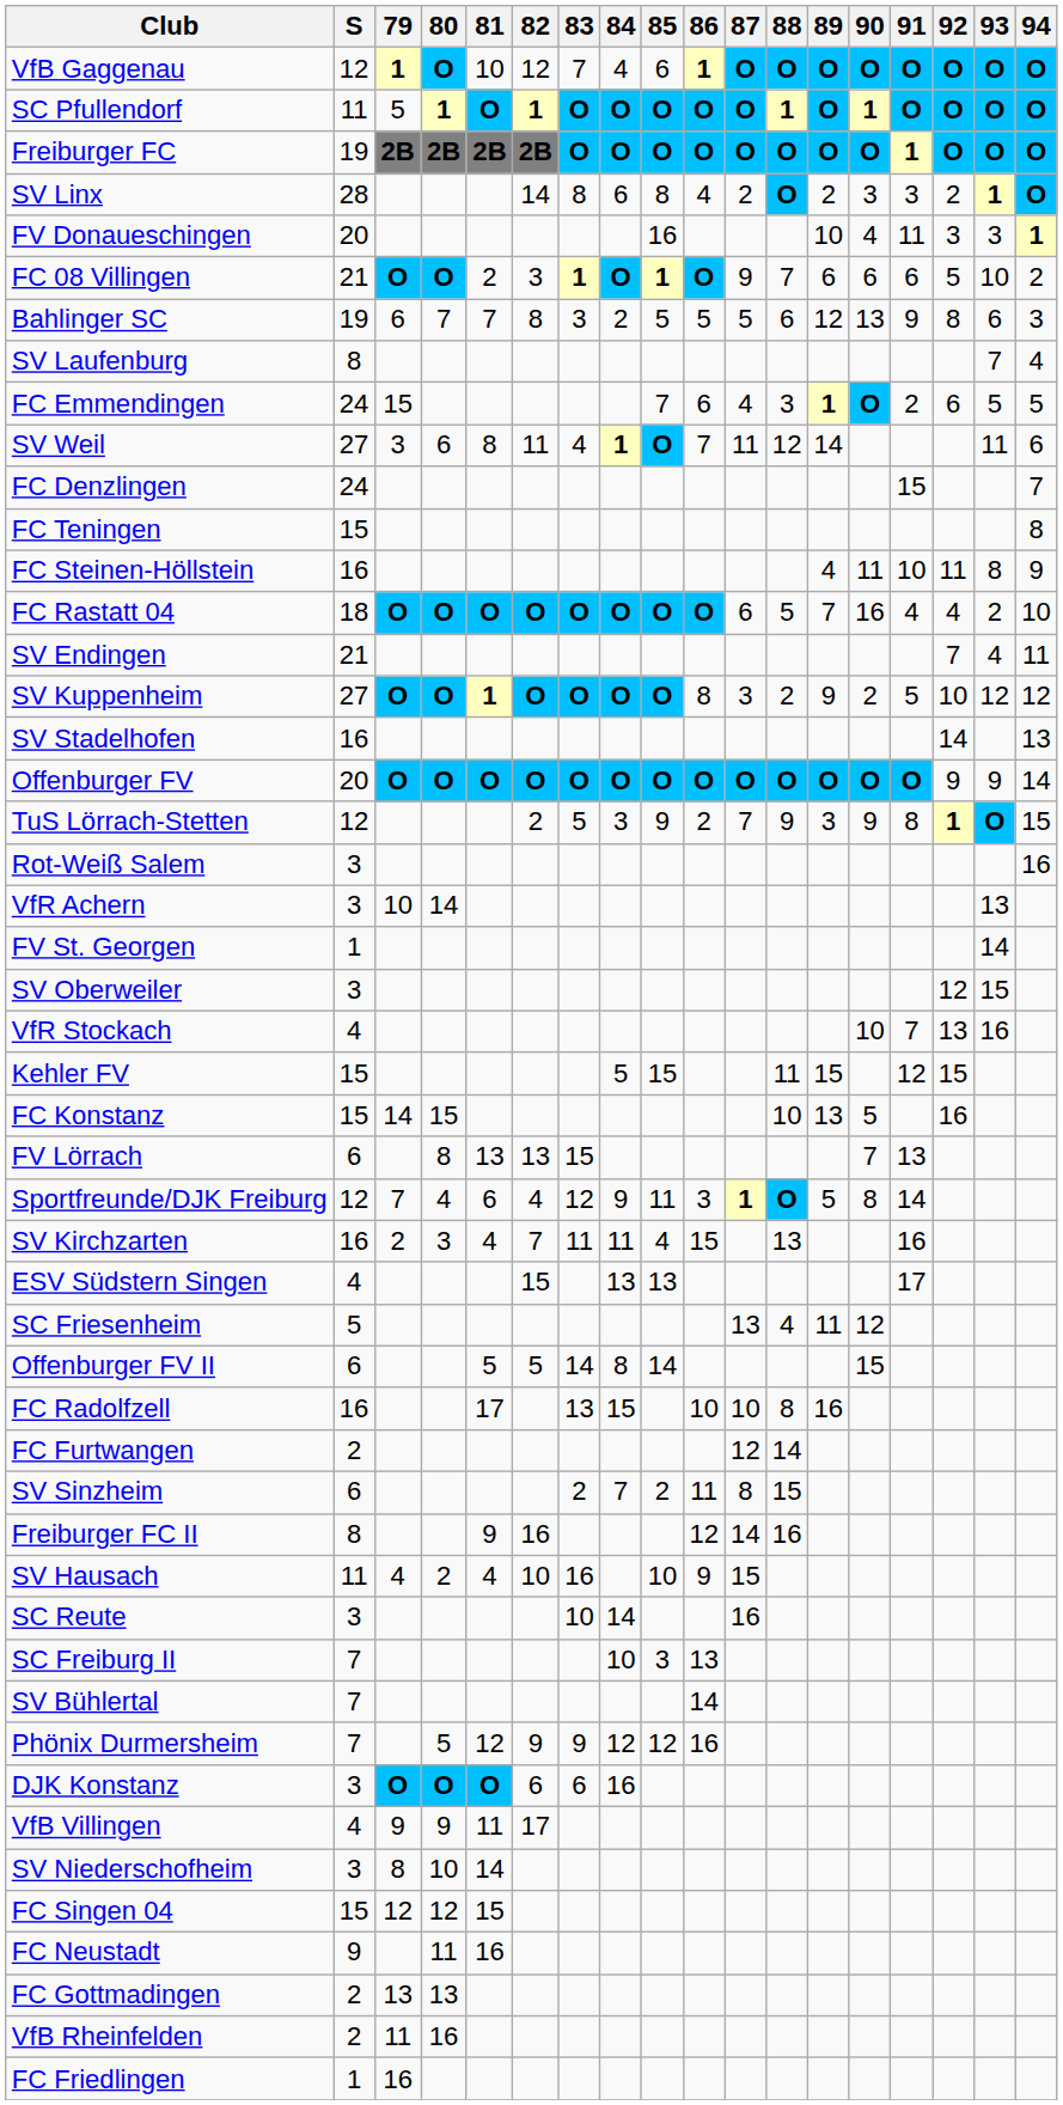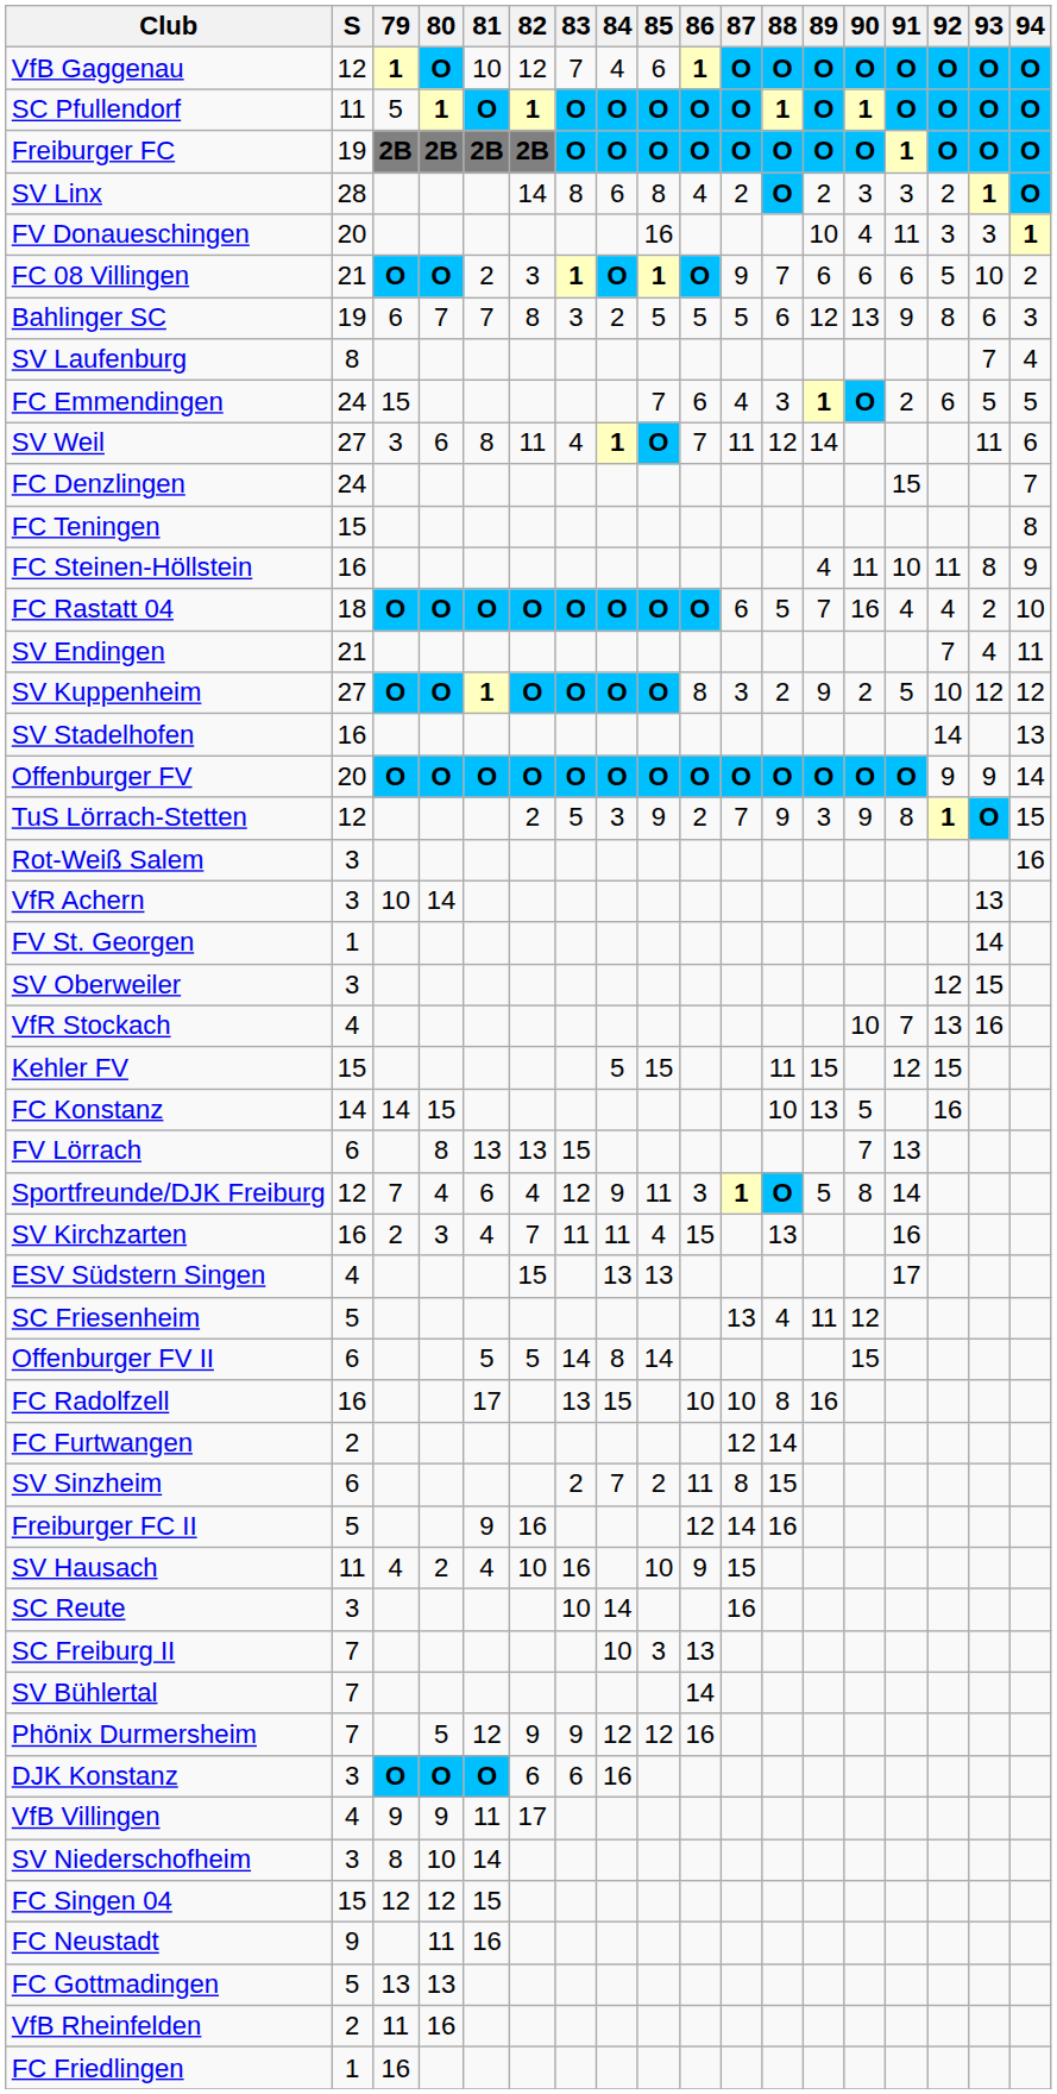 <table class="wikitable sortable">
 <tr>
 <th>Club</th>
 <th>S</th>
 <th class="unsortable">79</th>
 <th class="unsortable">80</th>
 <th class="unsortable">81</th>
 <th class="unsortable">82</th>
 <th class="unsortable">83</th>
 <th class="unsortable">84</th>
 <th class="unsortable">85</th>
 <th class="unsortable">86</th>
 <th class="unsortable">87</th>
 <th class="unsortable">88</th>
 <th class="unsortable">89</th>
 <th class="unsortable">90</th>
 <th class="unsortable">91</th>
 <th class="unsortable">92</th>
 <th class="unsortable">93</th>
 <th class="unsortable">94</th>
 </tr>
 <tr align="center">
 <td align="left"><a href='#'>VfB Gaggenau</a></td>
 <td>12</td>
 <td style="background:#ffffbf"><strong>1</strong></td>
 <td style="background:#00BFFF"><strong>O</strong></td>
 <td>10</td>
 <td>12</td>
 <td>7</td>
 <td>4</td>
 <td>6</td>
 <td style="background:#ffffbf"><strong>1</strong></td>
 <td style="background:#00BFFF"><strong>O</strong></td>
 <td style="background:#00BFFF"><strong>O</strong></td>
 <td style="background:#00BFFF"><strong>O</strong></td>
 <td style="background:#00BFFF"><strong>O</strong></td>
 <td style="background:#00BFFF"><strong>O</strong></td>
 <td style="background:#00BFFF"><strong>O</strong></td>
 <td style="background:#00BFFF"><strong>O</strong></td>
 <td style="background:#00BFFF"><strong>O</strong></td>
 </tr>
 <tr align="center">
 <td align="left"><a href='#'>SC Pfullendorf</a></td>
 <td>11</td>
 <td>5</td>
 <td style="background:#ffffbf"><strong>1</strong></td>
 <td style="background:#00BFFF"><strong>O</strong></td>
 <td style="background:#ffffbf"><strong>1</strong></td>
 <td style="background:#00BFFF"><strong>O</strong></td>
 <td style="background:#00BFFF"><strong>O</strong></td>
 <td style="background:#00BFFF"><strong>O</strong></td>
 <td style="background:#00BFFF"><strong>O</strong></td>
 <td style="background:#00BFFF"><strong>O</strong></td>
 <td style="background:#ffffbf"><strong>1</strong></td>
 <td style="background:#00BFFF"><strong>O</strong></td>
 <td style="background:#ffffbf"><strong>1</strong></td>
 <td style="background:#00BFFF"><strong>O</strong></td>
 <td style="background:#00BFFF"><strong>O</strong></td>
 <td style="background:#00BFFF"><strong>O</strong></td>
 <td style="background:#00BFFF"><strong>O</strong></td>
 </tr>
 <tr align="center">
 <td align="left"><a href='#'>Freiburger FC</a></td>
 <td>19</td>
 <td style="background:#808080"><strong>2B</strong></td>
 <td style="background:#808080"><strong>2B</strong></td>
 <td style="background:#808080"><strong>2B</strong></td>
 <td style="background:#808080"><strong>2B</strong></td>
 <td style="background:#00BFFF"><strong>O</strong></td>
 <td style="background:#00BFFF"><strong>O</strong></td>
 <td style="background:#00BFFF"><strong>O</strong></td>
 <td style="background:#00BFFF"><strong>O</strong></td>
 <td style="background:#00BFFF"><strong>O</strong></td>
 <td style="background:#00BFFF"><strong>O</strong></td>
 <td style="background:#00BFFF"><strong>O</strong></td>
 <td style="background:#00BFFF"><strong>O</strong></td>
 <td style="background:#ffffbf"><strong>1</strong></td>
 <td style="background:#00BFFF"><strong>O</strong></td>
 <td style="background:#00BFFF"><strong>O</strong></td>
 <td style="background:#00BFFF"><strong>O</strong></td>
 </tr>
 <tr align="center">
 <td align="left"><a href='#'>SV Linx</a></td>
 <td>28</td>
 <td></td>
 <td></td>
 <td></td>
 <td>14</td>
 <td>8</td>
 <td>6</td>
 <td>8</td>
 <td>4</td>
 <td>2</td>
 <td style="background:#00BFFF"><strong>O</strong></td>
 <td>2</td>
 <td>3</td>
 <td>3</td>
 <td>2</td>
 <td style="background:#ffffbf"><strong>1</strong></td>
 <td style="background:#00BFFF"><strong>O</strong></td>
 </tr>
 <tr align="center">
 <td align="left"><a href='#'>FV Donaueschingen</a></td>
 <td>20</td>
 <td></td>
 <td></td>
 <td></td>
 <td></td>
 <td></td>
 <td></td>
 <td>16</td>
 <td></td>
 <td></td>
 <td></td>
 <td>10</td>
 <td>4</td>
 <td>11</td>
 <td>3</td>
 <td>3</td>
 <td style="background:#ffffbf"><strong>1</strong></td>
 </tr>
 <tr align="center">
 <td align="left"><a href='#'>FC 08 Villingen</a></td>
 <td>21</td>
 <td style="background:#00BFFF"><strong>O</strong></td>
 <td style="background:#00BFFF"><strong>O</strong></td>
 <td>2</td>
 <td>3</td>
 <td style="background:#ffffbf"><strong>1</strong></td>
 <td style="background:#00BFFF"><strong>O</strong></td>
 <td style="background:#ffffbf"><strong>1</strong></td>
 <td style="background:#00BFFF"><strong>O</strong></td>
 <td>9</td>
 <td>7</td>
 <td>6</td>
 <td>6</td>
 <td>6</td>
 <td>5</td>
 <td>10</td>
 <td>2</td>
 </tr>
 <tr align="center">
 <td align="left"><a href='#'>Bahlinger SC</a></td>
 <td>19</td>
 <td>6</td>
 <td>7</td>
 <td>7</td>
 <td>8</td>
 <td>3</td>
 <td>2</td>
 <td>5</td>
 <td>5</td>
 <td>5</td>
 <td>6</td>
 <td>12</td>
 <td>13</td>
 <td>9</td>
 <td>8</td>
 <td>6</td>
 <td>3</td>
 </tr>
 <tr align="center">
 <td align="left"><a href='#'>SV Laufenburg</a></td>
 <td>8</td>
 <td></td>
 <td></td>
 <td></td>
 <td></td>
 <td></td>
 <td></td>
 <td></td>
 <td></td>
 <td></td>
 <td></td>
 <td></td>
 <td></td>
 <td></td>
 <td></td>
 <td>7</td>
 <td>4</td>
 </tr>
 <tr align="center">
 <td align="left"><a href='#'>FC Emmendingen</a></td>
 <td>24</td>
 <td>15</td>
 <td></td>
 <td></td>
 <td></td>
 <td></td>
 <td></td>
 <td>7</td>
 <td>6</td>
 <td>4</td>
 <td>3</td>
 <td style="background:#ffffbf"><strong>1</strong></td>
 <td style="background:#00BFFF"><strong>O</strong></td>
 <td>2</td>
 <td>6</td>
 <td>5</td>
 <td>5</td>
 </tr>
 <tr align="center">
 <td align="left"><a href='#'>SV Weil</a></td>
 <td>27</td>
 <td>3</td>
 <td>6</td>
 <td>8</td>
 <td>11</td>
 <td>4</td>
 <td style="background:#ffffbf"><strong>1</strong></td>
 <td style="background:#00BFFF"><strong>O</strong></td>
 <td>7</td>
 <td>11</td>
 <td>12</td>
 <td>14</td>
 <td></td>
 <td></td>
 <td></td>
 <td>11</td>
 <td>6</td>
 </tr>
 <tr align="center">
 <td align="left"><a href='#'>FC Denzlingen</a></td>
 <td>24</td>
 <td></td>
 <td></td>
 <td></td>
 <td></td>
 <td></td>
 <td></td>
 <td></td>
 <td></td>
 <td></td>
 <td></td>
 <td></td>
 <td></td>
 <td>15</td>
 <td></td>
 <td></td>
 <td>7</td>
 </tr>
 <tr align="center">
 <td align="left"><a href='#'>FC Teningen</a></td>
 <td>15</td>
 <td></td>
 <td></td>
 <td></td>
 <td></td>
 <td></td>
 <td></td>
 <td></td>
 <td></td>
 <td></td>
 <td></td>
 <td></td>
 <td></td>
 <td></td>
 <td></td>
 <td></td>
 <td>8</td>
 </tr>
 <tr align="center">
 <td align="left"><a href='#'>FC Steinen-Höllstein</a></td>
 <td>16</td>
 <td></td>
 <td></td>
 <td></td>
 <td></td>
 <td></td>
 <td></td>
 <td></td>
 <td></td>
 <td></td>
 <td></td>
 <td>4</td>
 <td>11</td>
 <td>10</td>
 <td>11</td>
 <td>8</td>
 <td>9</td>
 </tr>
 <tr align="center">
 <td align="left"><a href='#'>FC Rastatt 04</a></td>
 <td>18</td>
 <td style="background:#00BFFF"><strong>O</strong></td>
 <td style="background:#00BFFF"><strong>O</strong></td>
 <td style="background:#00BFFF"><strong>O</strong></td>
 <td style="background:#00BFFF"><strong>O</strong></td>
 <td style="background:#00BFFF"><strong>O</strong></td>
 <td style="background:#00BFFF"><strong>O</strong></td>
 <td style="background:#00BFFF"><strong>O</strong></td>
 <td style="background:#00BFFF"><strong>O</strong></td>
 <td>6</td>
 <td>5</td>
 <td>7</td>
 <td>16</td>
 <td>4</td>
 <td>4</td>
 <td>2</td>
 <td>10</td>
 </tr>
 <tr align="center">
 <td align="left"><a href='#'>SV Endingen</a></td>
 <td>21</td>
 <td></td>
 <td></td>
 <td></td>
 <td></td>
 <td></td>
 <td></td>
 <td></td>
 <td></td>
 <td></td>
 <td></td>
 <td></td>
 <td></td>
 <td></td>
 <td>7</td>
 <td>4</td>
 <td>11</td>
 </tr>
 <tr align="center">
 <td align="left"><a href='#'>SV Kuppenheim</a></td>
 <td>27</td>
 <td style="background:#00BFFF"><strong>O</strong></td>
 <td style="background:#00BFFF"><strong>O</strong></td>
 <td style="background:#ffffbf"><strong>1</strong></td>
 <td style="background:#00BFFF"><strong>O</strong></td>
 <td style="background:#00BFFF"><strong>O</strong></td>
 <td style="background:#00BFFF"><strong>O</strong></td>
 <td style="background:#00BFFF"><strong>O</strong></td>
 <td>8</td>
 <td>3</td>
 <td>2</td>
 <td>9</td>
 <td>2</td>
 <td>5</td>
 <td>10</td>
 <td>12</td>
 <td>12</td>
 </tr>
 <tr align="center">
 <td align="left"><a href='#'>SV Stadelhofen</a></td>
 <td>16</td>
 <td></td>
 <td></td>
 <td></td>
 <td></td>
 <td></td>
 <td></td>
 <td></td>
 <td></td>
 <td></td>
 <td></td>
 <td></td>
 <td></td>
 <td></td>
 <td>14</td>
 <td></td>
 <td>13</td>
 </tr>
 <tr align="center">
 <td align="left"><a href='#'>Offenburger FV</a></td>
 <td>20</td>
 <td style="background:#00BFFF"><strong>O</strong></td>
 <td style="background:#00BFFF"><strong>O</strong></td>
 <td style="background:#00BFFF"><strong>O</strong></td>
 <td style="background:#00BFFF"><strong>O</strong></td>
 <td style="background:#00BFFF"><strong>O</strong></td>
 <td style="background:#00BFFF"><strong>O</strong></td>
 <td style="background:#00BFFF"><strong>O</strong></td>
 <td style="background:#00BFFF"><strong>O</strong></td>
 <td style="background:#00BFFF"><strong>O</strong></td>
 <td style="background:#00BFFF"><strong>O</strong></td>
 <td style="background:#00BFFF"><strong>O</strong></td>
 <td style="background:#00BFFF"><strong>O</strong></td>
 <td style="background:#00BFFF"><strong>O</strong></td>
 <td>9</td>
 <td>9</td>
 <td>14</td>
 </tr>
 <tr align="center">
 <td align="left"><a href='#'>TuS Lörrach-Stetten</a></td>
 <td>12</td>
 <td></td>
 <td></td>
 <td></td>
 <td>2</td>
 <td>5</td>
 <td>3</td>
 <td>9</td>
 <td>2</td>
 <td>7</td>
 <td>9</td>
 <td>3</td>
 <td>9</td>
 <td>8</td>
 <td style="background:#ffffbf"><strong>1</strong></td>
 <td style="background:#00BFFF"><strong>O</strong></td>
 <td>15</td>
 </tr>
 <tr align="center">
 <td align="left"><a href='#'>Rot-Weiß Salem</a></td>
 <td>3</td>
 <td></td>
 <td></td>
 <td></td>
 <td></td>
 <td></td>
 <td></td>
 <td></td>
 <td></td>
 <td></td>
 <td></td>
 <td></td>
 <td></td>
 <td></td>
 <td></td>
 <td></td>
 <td>16</td>
 </tr>
 <tr align="center">
 <td align="left"><a href='#'>VfR Achern</a></td>
 <td>3</td>
 <td>10</td>
 <td>14</td>
 <td></td>
 <td></td>
 <td></td>
 <td></td>
 <td></td>
 <td></td>
 <td></td>
 <td></td>
 <td></td>
 <td></td>
 <td></td>
 <td></td>
 <td>13</td>
 <td></td>
 </tr>
 <tr align="center">
 <td align="left"><a href='#'>FV St. Georgen</a></td>
 <td>1</td>
 <td></td>
 <td></td>
 <td></td>
 <td></td>
 <td></td>
 <td></td>
 <td></td>
 <td></td>
 <td></td>
 <td></td>
 <td></td>
 <td></td>
 <td></td>
 <td></td>
 <td>14</td>
 <td></td>
 </tr>
 <tr align="center">
 <td align="left"><a href='#'>SV Oberweiler</a></td>
 <td>3</td>
 <td></td>
 <td></td>
 <td></td>
 <td></td>
 <td></td>
 <td></td>
 <td></td>
 <td></td>
 <td></td>
 <td></td>
 <td></td>
 <td></td>
 <td></td>
 <td>12</td>
 <td>15</td>
 <td></td>
 </tr>
 <tr align="center">
 <td align="left"><a href='#'>VfR Stockach</a></td>
 <td>4</td>
 <td></td>
 <td></td>
 <td></td>
 <td></td>
 <td></td>
 <td></td>
 <td></td>
 <td></td>
 <td></td>
 <td></td>
 <td></td>
 <td>10</td>
 <td>7</td>
 <td>13</td>
 <td>16</td>
 <td></td>
 </tr>
 <tr align="center">
 <td align="left"><a href='#'>Kehler FV</a></td>
 <td>15</td>
 <td></td>
 <td></td>
 <td></td>
 <td></td>
 <td></td>
 <td>5</td>
 <td>15</td>
 <td></td>
 <td></td>
 <td>11</td>
 <td>15</td>
 <td></td>
 <td>12</td>
 <td>15</td>
 <td></td>
 <td></td>
 </tr>
 <tr align="center">
 <td align="left"><a href='#'>FC Konstanz</a></td>
-<td>15</td>
+<td>14</td>
 <td>14</td>
 <td>15</td>
 <td></td>
 <td></td>
 <td></td>
 <td></td>
 <td></td>
 <td></td>
 <td></td>
 <td>10</td>
 <td>13</td>
 <td>5</td>
 <td></td>
 <td>16</td>
 <td></td>
 <td></td>
 </tr>
 <tr align="center">
 <td align="left"><a href='#'>FV Lörrach</a></td>
 <td>6</td>
 <td></td>
 <td>8</td>
 <td>13</td>
 <td>13</td>
 <td>15</td>
 <td></td>
 <td></td>
 <td></td>
 <td></td>
 <td></td>
 <td></td>
 <td>7</td>
 <td>13</td>
 <td></td>
 <td></td>
 <td></td>
 </tr>
 <tr align="center">
 <td align="left"><a href='#'>Sportfreunde/DJK Freiburg</a></td>
 <td>12</td>
 <td>7</td>
 <td>4</td>
 <td>6</td>
 <td>4</td>
 <td>12</td>
 <td>9</td>
 <td>11</td>
 <td>3</td>
 <td style="background:#ffffbf"><strong>1</strong></td>
 <td style="background:#00BFFF"><strong>O</strong></td>
 <td>5</td>
 <td>8</td>
 <td>14</td>
 <td></td>
 <td></td>
 <td></td>
 </tr>
 <tr align="center">
 <td align="left"><a href='#'>SV Kirchzarten</a></td>
 <td>16</td>
 <td>2</td>
 <td>3</td>
 <td>4</td>
 <td>7</td>
 <td>11</td>
 <td>11</td>
 <td>4</td>
 <td>15</td>
 <td></td>
 <td>13</td>
 <td></td>
 <td></td>
 <td>16</td>
 <td></td>
 <td></td>
 <td></td>
 </tr>
 <tr align="center">
 <td align="left"><a href='#'>ESV Südstern Singen</a></td>
 <td>4</td>
 <td></td>
 <td></td>
 <td></td>
 <td>15</td>
 <td></td>
 <td>13</td>
 <td>13</td>
 <td></td>
 <td></td>
 <td></td>
 <td></td>
 <td></td>
 <td>17</td>
 <td></td>
 <td></td>
 <td></td>
 </tr>
 <tr align="center">
 <td align="left"><a href='#'>SC Friesenheim</a></td>
 <td>5</td>
 <td></td>
 <td></td>
 <td></td>
 <td></td>
 <td></td>
 <td></td>
 <td></td>
 <td></td>
 <td>13</td>
 <td>4</td>
 <td>11</td>
 <td>12</td>
 <td></td>
 <td></td>
 <td></td>
 <td></td>
 </tr>
 <tr align="center">
 <td align="left"><a href='#'>Offenburger FV II</a></td>
 <td>6</td>
 <td></td>
 <td></td>
 <td>5</td>
 <td>5</td>
 <td>14</td>
 <td>8</td>
 <td>14</td>
 <td></td>
 <td></td>
 <td></td>
 <td></td>
 <td>15</td>
 <td></td>
 <td></td>
 <td></td>
 <td></td>
 </tr>
 <tr align="center">
 <td align="left"><a href='#'>FC Radolfzell</a></td>
 <td>16</td>
 <td></td>
 <td></td>
 <td>17</td>
 <td></td>
 <td>13</td>
 <td>15</td>
 <td></td>
 <td>10</td>
 <td>10</td>
 <td>8</td>
 <td>16</td>
 <td></td>
 <td></td>
 <td></td>
 <td></td>
 <td></td>
 </tr>
 <tr align="center">
 <td align="left"><a href='#'>FC Furtwangen</a></td>
 <td>2</td>
 <td></td>
 <td></td>
 <td></td>
 <td></td>
 <td></td>
 <td></td>
 <td></td>
 <td></td>
 <td>12</td>
 <td>14</td>
 <td></td>
 <td></td>
 <td></td>
 <td></td>
 <td></td>
 <td></td>
 </tr>
 <tr align="center">
 <td align="left"><a href='#'>SV Sinzheim</a></td>
 <td>6</td>
 <td></td>
 <td></td>
 <td></td>
 <td></td>
 <td>2</td>
 <td>7</td>
 <td>2</td>
 <td>11</td>
 <td>8</td>
 <td>15</td>
 <td></td>
 <td></td>
 <td></td>
 <td></td>
 <td></td>
 <td></td>
 </tr>
 <tr align="center">
 <td align="left"><a href='#'>Freiburger FC II</a></td>
-<td>8</td>
+<td>5</td>
 <td></td>
 <td></td>
 <td>9</td>
 <td>16</td>
 <td></td>
 <td></td>
 <td></td>
 <td>12</td>
 <td>14</td>
 <td>16</td>
 <td></td>
 <td></td>
 <td></td>
 <td></td>
 <td></td>
 <td></td>
 </tr>
 <tr align="center">
 <td align="left"><a href='#'>SV Hausach</a></td>
 <td>11</td>
 <td>4</td>
 <td>2</td>
 <td>4</td>
 <td>10</td>
 <td>16</td>
 <td></td>
 <td>10</td>
 <td>9</td>
 <td>15</td>
 <td></td>
 <td></td>
 <td></td>
 <td></td>
 <td></td>
 <td></td>
 <td></td>
 </tr>
 <tr align="center">
 <td align="left"><a href='#'>SC Reute</a></td>
 <td>3</td>
 <td></td>
 <td></td>
 <td></td>
 <td></td>
 <td>10</td>
 <td>14</td>
 <td></td>
 <td></td>
 <td>16</td>
 <td></td>
 <td></td>
 <td></td>
 <td></td>
 <td></td>
 <td></td>
 <td></td>
 </tr>
 <tr align="center">
 <td align="left"><a href='#'>SC Freiburg II</a></td>
 <td>7</td>
 <td></td>
 <td></td>
 <td></td>
 <td></td>
 <td></td>
 <td>10</td>
 <td>3</td>
 <td>13</td>
 <td></td>
 <td></td>
 <td></td>
 <td></td>
 <td></td>
 <td></td>
 <td></td>
 <td></td>
 </tr>
 <tr align="center">
 <td align="left"><a href='#'>SV Bühlertal</a></td>
 <td>7</td>
 <td></td>
 <td></td>
 <td></td>
 <td></td>
 <td></td>
 <td></td>
 <td></td>
 <td>14</td>
 <td></td>
 <td></td>
 <td></td>
 <td></td>
 <td></td>
 <td></td>
 <td></td>
 <td></td>
 </tr>
 <tr align="center">
 <td align="left"><a href='#'>Phönix Durmersheim</a></td>
 <td>7</td>
 <td></td>
 <td>5</td>
 <td>12</td>
 <td>9</td>
 <td>9</td>
 <td>12</td>
 <td>12</td>
 <td>16</td>
 <td></td>
 <td></td>
 <td></td>
 <td></td>
 <td></td>
 <td></td>
 <td></td>
 <td></td>
 </tr>
 <tr align="center">
 <td align="left"><a href='#'>DJK Konstanz</a></td>
 <td>3</td>
 <td style="background:#00BFFF"><strong>O</strong></td>
 <td style="background:#00BFFF"><strong>O</strong></td>
 <td style="background:#00BFFF"><strong>O</strong></td>
 <td>6</td>
 <td>6</td>
 <td>16</td>
 <td></td>
 <td></td>
 <td></td>
 <td></td>
 <td></td>
 <td></td>
 <td></td>
 <td></td>
 <td></td>
 <td></td>
 </tr>
 <tr align="center">
 <td align="left"><a href='#'>VfB Villingen</a></td>
 <td>4</td>
 <td>9</td>
 <td>9</td>
 <td>11</td>
 <td>17</td>
 <td></td>
 <td></td>
 <td></td>
 <td></td>
 <td></td>
 <td></td>
 <td></td>
 <td></td>
 <td></td>
 <td></td>
 <td></td>
 <td></td>
 </tr>
 <tr align="center">
 <td align="left"><a href='#'>SV Niederschofheim</a></td>
 <td>3</td>
 <td>8</td>
 <td>10</td>
 <td>14</td>
 <td></td>
 <td></td>
 <td></td>
 <td></td>
 <td></td>
 <td></td>
 <td></td>
 <td></td>
 <td></td>
 <td></td>
 <td></td>
 <td></td>
 <td></td>
 </tr>
 <tr align="center">
 <td align="left"><a href='#'>FC Singen 04</a></td>
 <td>15</td>
 <td>12</td>
 <td>12</td>
 <td>15</td>
 <td></td>
 <td></td>
 <td></td>
 <td></td>
 <td></td>
 <td></td>
 <td></td>
 <td></td>
 <td></td>
 <td></td>
 <td></td>
 <td></td>
 <td></td>
 </tr>
 <tr align="center">
 <td align="left"><a href='#'>FC Neustadt</a></td>
 <td>9</td>
 <td></td>
 <td>11</td>
 <td>16</td>
 <td></td>
 <td></td>
 <td></td>
 <td></td>
 <td></td>
 <td></td>
 <td></td>
 <td></td>
 <td></td>
 <td></td>
 <td></td>
 <td></td>
 <td></td>
 </tr>
 <tr align="center">
 <td align="left"><a href='#'>FC Gottmadingen</a></td>
-<td>2</td>
+<td>5</td>
 <td>13</td>
 <td>13</td>
 <td></td>
 <td></td>
 <td></td>
 <td></td>
 <td></td>
 <td></td>
 <td></td>
 <td></td>
 <td></td>
 <td></td>
 <td></td>
 <td></td>
 <td></td>
 <td></td>
 </tr>
 <tr align="center">
 <td align="left"><a href='#'>VfB Rheinfelden</a></td>
 <td>2</td>
 <td>11</td>
 <td>16</td>
 <td></td>
 <td></td>
 <td></td>
 <td></td>
 <td></td>
 <td></td>
 <td></td>
 <td></td>
 <td></td>
 <td></td>
 <td></td>
 <td></td>
 <td></td>
 <td></td>
 </tr>
 <tr align="center">
 <td align="left"><a href='#'>FC Friedlingen</a></td>
 <td>1</td>
 <td>16</td>
 <td></td>
 <td></td>
 <td></td>
 <td></td>
 <td></td>
 <td></td>
 <td></td>
 <td></td>
 <td></td>
 <td></td>
 <td></td>
 <td></td>
 <td></td>
 <td></td>
 <td></td>
 </tr>
 </table>
